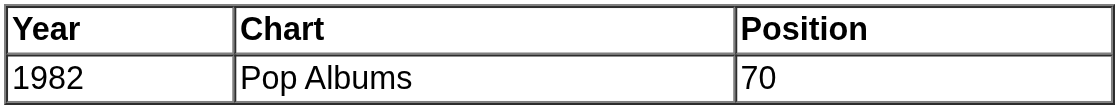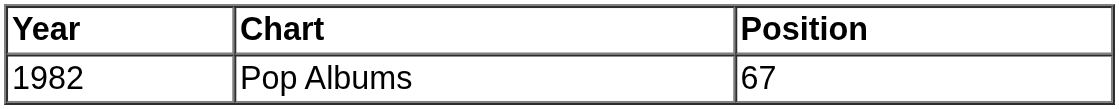 <table border=1 cellspacing=0 cellpadding=2 width="550px">
 <tr>
 <th align="left">Year</th>
 <th align="left">Chart</th>
 <th align="left">Position</th>
 </tr>
 <tr>
 <td align="left">1982</td>
 <td align="left">Pop Albums</td>
-<td align="left">70</td>
+<td align="left">67</td>
 </tr>
 <tr>
 </tr>
 </table>
